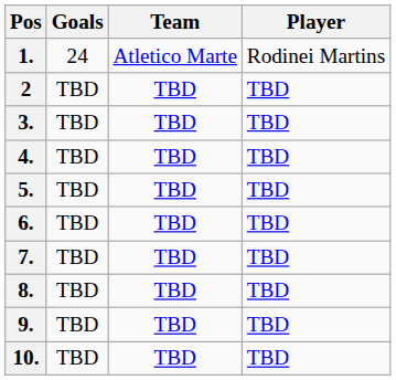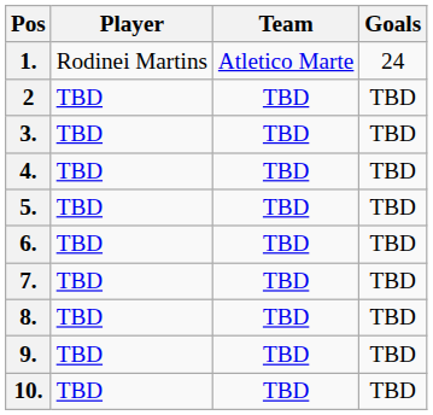 <table class="wikitable">
 <tr>
 <th align="center">Pos</th>
+<th align="center">Player</th>
+<th align="center">Team</th>
 <th align="center">Goals</th>
-<th align="center">Team</th>
-<th align="center">Player</th>
 </tr>
 <tr>
 <th align="center">1.</th>
+<td> Rodinei Martins</td>
+<td align="center"><a href='#'>Atletico Marte</a></td>
 <td align="center">24</td>
-<td align="center"><a href='#'>Atletico Marte</a></td>
-<td> Rodinei Martins</td>
 </tr>
 <tr>
 <th align="center">2</th>
+<td>  <a href='#'>TBD</a></td>
+<td align="center"><a href='#'>TBD</a></td>
 <td align="center">TBD</td>
-<td align="center"><a href='#'>TBD</a></td>
-<td>  <a href='#'>TBD</a></td>
 </tr>
 <tr>
 <th align="center">3.</th>
+<td>  <a href='#'>TBD</a></td>
+<td align="center"><a href='#'>TBD</a></td>
 <td align="center">TBD</td>
-<td align="center"><a href='#'>TBD</a></td>
-<td>  <a href='#'>TBD</a></td>
 </tr>
 <tr>
 <th align="center">4.</th>
+<td>  <a href='#'>TBD</a></td>
+<td align="center"><a href='#'>TBD</a></td>
 <td align="center">TBD</td>
-<td align="center"><a href='#'>TBD</a></td>
-<td>  <a href='#'>TBD</a></td>
 </tr>
 <tr>
 <th align="center">5.</th>
+<td>  <a href='#'>TBD</a></td>
+<td align="center"><a href='#'>TBD</a></td>
 <td align="center">TBD</td>
-<td align="center"><a href='#'>TBD</a></td>
-<td>  <a href='#'>TBD</a></td>
 </tr>
 <tr>
 <th align="center">6.</th>
+<td>  <a href='#'>TBD</a></td>
+<td align="center"><a href='#'>TBD</a></td>
 <td align="center">TBD</td>
-<td align="center"><a href='#'>TBD</a></td>
-<td>  <a href='#'>TBD</a></td>
 </tr>
 <tr>
 <th align="center">7.</th>
+<td>  <a href='#'>TBD</a></td>
+<td align="center"><a href='#'>TBD</a></td>
 <td align="center">TBD</td>
-<td align="center"><a href='#'>TBD</a></td>
-<td>  <a href='#'>TBD</a></td>
 </tr>
 <tr>
 <th align="center">8.</th>
+<td>  <a href='#'>TBD</a></td>
+<td align="center"><a href='#'>TBD</a></td>
 <td align="center">TBD</td>
-<td align="center"><a href='#'>TBD</a></td>
-<td>  <a href='#'>TBD</a></td>
 </tr>
 <tr>
 <th align="center">9.</th>
+<td>  <a href='#'>TBD</a></td>
+<td align="center"><a href='#'>TBD</a></td>
 <td align="center">TBD</td>
-<td align="center"><a href='#'>TBD</a></td>
-<td>  <a href='#'>TBD</a></td>
 </tr>
 <tr>
 <th align="center">10.</th>
+<td>  <a href='#'>TBD</a></td>
+<td align="center"><a href='#'>TBD</a></td>
 <td align="center">TBD</td>
-<td align="center"><a href='#'>TBD</a></td>
-<td>  <a href='#'>TBD</a></td>
 </tr>
 </table>
